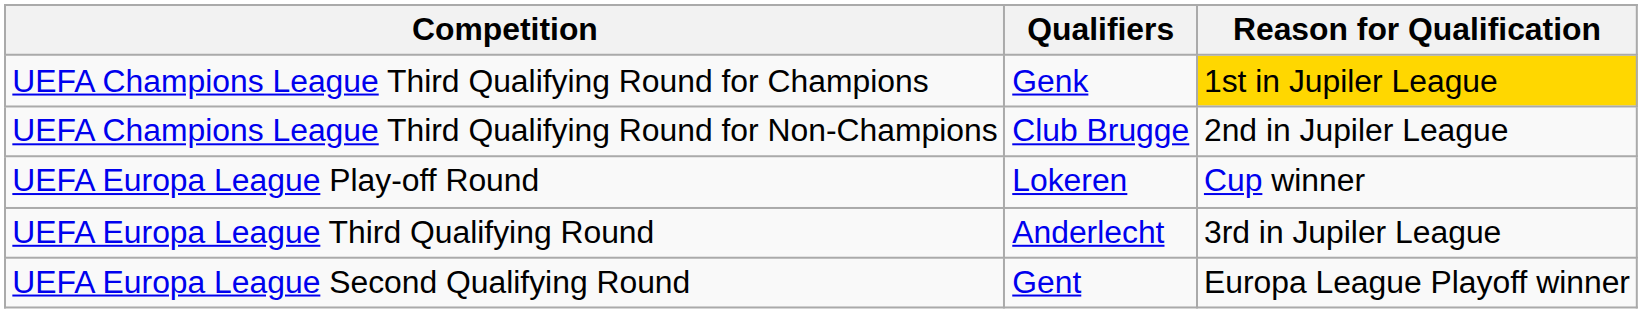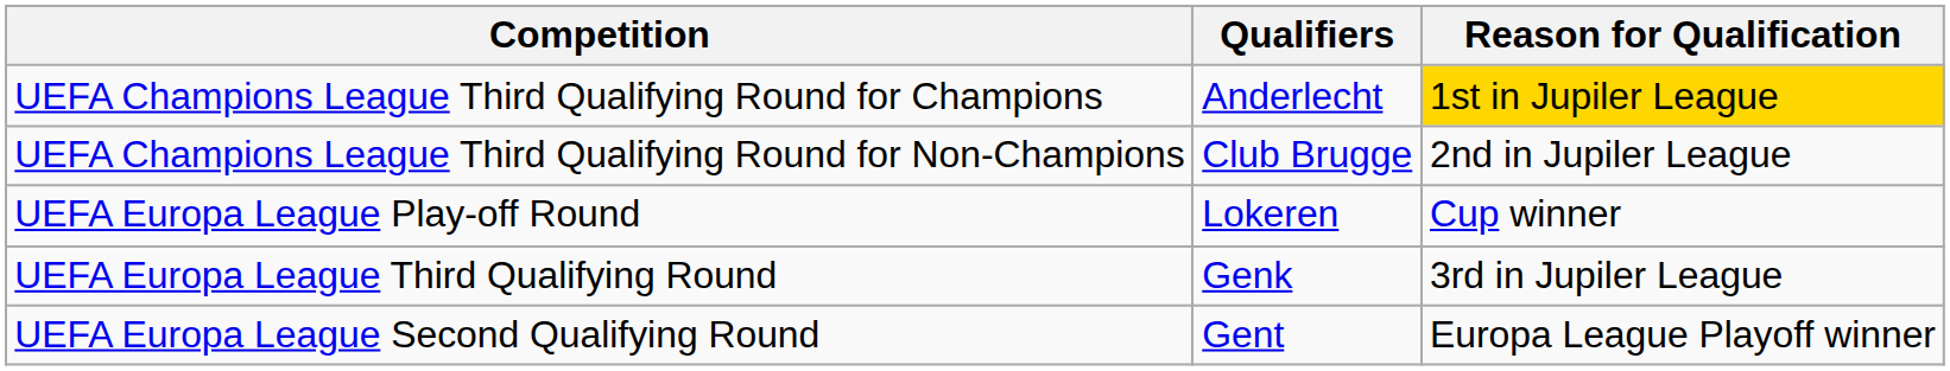 <table class="wikitable">
 <tr>
 <th>Competition</th>
 <th>Qualifiers</th>
 <th>Reason for Qualification</th>
 </tr>
 <tr>
 <td><a href='#'>UEFA Champions League</a> Third Qualifying Round for Champions</td>
-<td><a href='#'>Genk</a></td>
+<td><a href='#'>Anderlecht</a></td>
 <td style="background: gold;">1st in Jupiler League</td>
 </tr>
 <tr>
 <td><a href='#'>UEFA Champions League</a> Third Qualifying Round for Non-Champions</td>
 <td><a href='#'>Club Brugge</a></td>
 <td>2nd in Jupiler League</td>
 </tr>
 <tr>
 <td><a href='#'>UEFA Europa League</a> Play-off Round</td>
 <td><a href='#'>Lokeren</a></td>
 <td><a href='#'>Cup</a> winner</td>
 </tr>
 <tr>
 <td><a href='#'>UEFA Europa League</a> Third Qualifying Round</td>
-<td><a href='#'>Anderlecht</a></td>
+<td><a href='#'>Genk</a></td>
 <td>3rd in Jupiler League</td>
 </tr>
 <tr>
 <td><a href='#'>UEFA Europa League</a> Second Qualifying Round</td>
 <td><a href='#'>Gent</a></td>
 <td>Europa League Playoff winner</td>
 </tr>
 </table>
